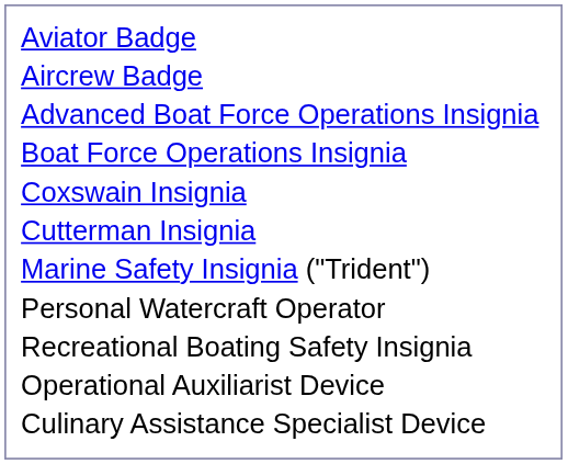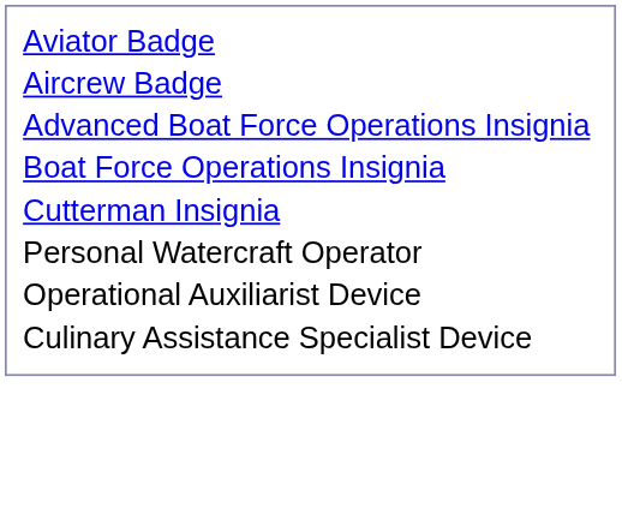 <table style="border:1px solid #8888aa; padding:5px; font-size:95%; float: left; margin: 0px 12px 12px 0px;">
 <tr>
 <td align="left"><a href='#'>Aviator Badge</a></td>
 <td align="center"></td>
 </tr>
 <tr>
 <td align="left"><a href='#'>Aircrew Badge</a></td>
 <td align="center"></td>
 </tr>
 <tr>
 <td align="left"><a href='#'>Advanced Boat Force Operations Insignia</a></td>
 <td align="center"></td>
 </tr>
 <tr>
 <td align="left"><a href='#'>Boat Force Operations Insignia</a></td>
 <td align="center"></td>
 </tr>
 <tr>
-<td align="left"><a href='#'>Coxswain Insignia</a></td>
-<td align="center"></td>
-</tr>
-<tr>
 <td align="left"><a href='#'>Cutterman Insignia</a></td>
 <td align="center"></td>
 </tr>
 <tr>
-<td align="left"><a href='#'>Marine Safety Insignia</a> ("Trident")</td>
-<td align="center"></td>
-</tr>
-<tr>
 <td align="left">Personal Watercraft Operator</td>
-<td align="center"></td>
-</tr>
-<tr>
-<td align="left">Recreational Boating Safety Insignia</td>
 <td align="center"></td>
 </tr>
 <tr>
 <td align="left">Operational Auxiliarist Device</td>
 <td align="center"></td>
 </tr>
 <tr>
 <td align="left">Culinary Assistance Specialist Device</td>
 </tr>
 <tr>
 </tr>
 </table>
